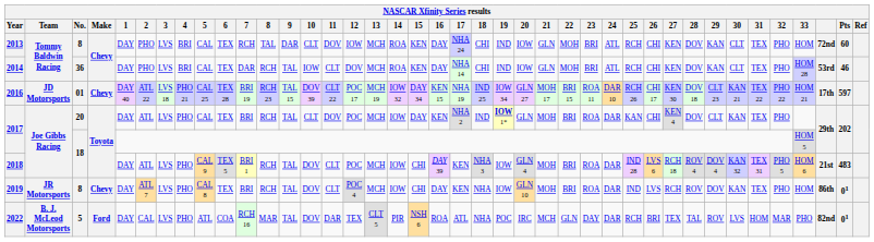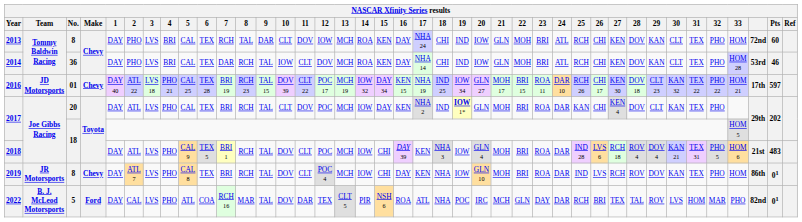 <table class="wikitable" style="text-align:center; font-size:75%">
 <tr>
 <th colspan=40><a href='#'>NASCAR Xfinity Series</a> results</th>
 </tr>
 <tr>
 <th>Year</th>
 <th>Team</th>
 <th>No.</th>
 <th>Make</th>
 <th>1</th>
 <th>2</th>
 <th>3</th>
 <th>4</th>
 <th>5</th>
 <th>6</th>
 <th>7</th>
 <th>8</th>
 <th>9</th>
 <th>10</th>
 <th>11</th>
 <th>12</th>
 <th>13</th>
 <th>14</th>
 <th>15</th>
 <th>16</th>
 <th>17</th>
 <th>18</th>
 <th>19</th>
 <th>20</th>
 <th>21</th>
 <th>22</th>
 <th>23</th>
 <th>24</th>
 <th>25</th>
 <th>26</th>
 <th>27</th>
 <th>28</th>
 <th>29</th>
 <th>30</th>
 <th>31</th>
 <th>32</th>
 <th>33</th>
 <th></th>
 <th>Pts</th>
 <th>Ref</th>
 </tr>
 <tr>
 <th><a href='#'>2013</a></th>
 <th rowspan=2><a href='#'>Tommy Baldwin Racing</a></th>
 <th>8</th>
 <th rowspan=2><a href='#'>Chevy</a></th>
 <td><a href='#'>DAY</a></td>
 <td><a href='#'>PHO</a></td>
 <td><a href='#'>LVS</a></td>
 <td><a href='#'>BRI</a></td>
 <td><a href='#'>CAL</a></td>
 <td><a href='#'>TEX</a></td>
 <td><a href='#'>RCH</a></td>
 <td><a href='#'>TAL</a></td>
 <td><a href='#'>DAR</a></td>
 <td><a href='#'>CLT</a></td>
 <td><a href='#'>DOV</a></td>
 <td><a href='#'>IOW</a></td>
 <td><a href='#'>MCH</a></td>
 <td><a href='#'>ROA</a></td>
 <td><a href='#'>KEN</a></td>
 <td><a href='#'>DAY</a></td>
 <td style="background:#CFCFFF;"><a href='#'>NHA</a><br><small>24</small></td>
 <td><a href='#'>CHI</a></td>
 <td><a href='#'>IND</a></td>
 <td><a href='#'>IOW</a></td>
 <td><a href='#'>GLN</a></td>
 <td><a href='#'>MOH</a></td>
 <td><a href='#'>BRI</a></td>
 <td><a href='#'>ATL</a></td>
 <td><a href='#'>RCH</a></td>
 <td><a href='#'>CHI</a></td>
 <td><a href='#'>KEN</a></td>
 <td><a href='#'>DOV</a></td>
 <td><a href='#'>KAN</a></td>
 <td><a href='#'>CLT</a></td>
 <td><a href='#'>TEX</a></td>
 <td><a href='#'>PHO</a></td>
 <td><a href='#'>HOM</a></td>
 <th>72nd</th>
 <th>60</th>
 <th></th>
 </tr>
 <tr>
 <th><a href='#'>2014</a></th>
 <th>36</th>
 <td><a href='#'>DAY</a></td>
 <td><a href='#'>PHO</a></td>
 <td><a href='#'>LVS</a></td>
 <td><a href='#'>BRI</a></td>
 <td><a href='#'>CAL</a></td>
 <td><a href='#'>TEX</a></td>
 <td><a href='#'>DAR</a></td>
 <td><a href='#'>RCH</a></td>
 <td><a href='#'>TAL</a></td>
 <td><a href='#'>IOW</a></td>
 <td><a href='#'>CLT</a></td>
 <td><a href='#'>DOV</a></td>
 <td><a href='#'>MCH</a></td>
 <td><a href='#'>ROA</a></td>
 <td><a href='#'>KEN</a></td>
 <td><a href='#'>DAY</a></td>
 <td style="background:#DFFFDF;"><a href='#'>NHA</a><br><small>14</small></td>
 <td><a href='#'>CHI</a></td>
 <td><a href='#'>IND</a></td>
 <td><a href='#'>IOW</a></td>
 <td><a href='#'>GLN</a></td>
 <td><a href='#'>MOH</a></td>
 <td><a href='#'>BRI</a></td>
 <td><a href='#'>ATL</a></td>
 <td><a href='#'>RCH</a></td>
 <td><a href='#'>CHI</a></td>
 <td><a href='#'>KEN</a></td>
 <td><a href='#'>DOV</a></td>
 <td><a href='#'>KAN</a></td>
 <td><a href='#'>CLT</a></td>
 <td><a href='#'>TEX</a></td>
 <td><a href='#'>PHO</a></td>
 <td style="background:#CFCFFF;"><a href='#'>HOM</a><br><small>28</small></td>
 <th>53rd</th>
 <th>46</th>
 <th></th>
 </tr>
 <tr>
 <th><a href='#'>2016</a></th>
 <th><a href='#'>JD Motorsports</a></th>
 <th>01</th>
 <th><a href='#'>Chevy</a></th>
 <td style="background:#EFCFFF;"><a href='#'>DAY</a><br><small>40</small></td>
 <td style="background:#CFCFFF;"><a href='#'>ATL</a><br><small>22</small></td>
 <td style="background:#DFFFDF;"><a href='#'>LVS</a><br><small>18</small></td>
 <td style="background:#CFCFFF;"><a href='#'>PHO</a><br><small>21</small></td>
 <td style="background:#CFCFFF;"><a href='#'>CAL</a><br><small>25</small></td>
 <td style="background:#CFCFFF;"><a href='#'>TEX</a><br><small>28</small></td>
 <td style="background:#DFFFDF;"><a href='#'>BRI</a><br><small>19</small></td>
 <td style="background:#CFCFFF;"><a href='#'>RCH</a><br><small>23</small></td>
 <td style="background:#DFFFDF;"><a href='#'>TAL</a><br><small>15</small></td>
 <td style="background:#EFCFFF;"><a href='#'>DOV</a><br><small>39</small></td>
 <td style="background:#CFCFFF;"><a href='#'>CLT</a><br><small>22</small></td>
 <td style="background:#DFFFDF;"><a href='#'>POC</a><br><small>17</small></td>
 <td style="background:#DFFFDF;"><a href='#'>MCH</a><br><small>19</small></td>
 <td style="background:#EFCFFF;"><a href='#'>IOW</a><br><small>32</small></td>
 <td style="background:#EFCFFF;"><a href='#'>DAY</a><br><small>34</small></td>
 <td style="background:#DFFFDF;"><a href='#'>KEN</a><br><small>15</small></td>
 <td style="background:#DFFFDF;"><a href='#'>NHA</a><br><small>19</small></td>
 <td style="background:#CFCFFF;"><a href='#'>IND</a><br><small>25</small></td>
 <td style="background:#EFCFFF;"><a href='#'>IOW</a><br><small>34</small></td>
 <td style="background:#EFCFFF;"><a href='#'>GLN</a><br><small>27</small></td>
 <td style="background:#DFFFDF;"><a href='#'>MOH</a><br><small>17</small></td>
 <td style="background:#DFFFDF;"><a href='#'>BRI</a><br><small>15</small></td>
 <td style="background:#DFFFDF;"><a href='#'>ROA</a><br><small>11</small></td>
 <td style="background:#FFDF9F;"><a href='#'>DAR</a><br><small>10</small></td>
 <td style="background:#CFCFFF;"><a href='#'>RCH</a><br><small>26</small></td>
 <td style="background:#DFFFDF;"><a href='#'>CHI</a><br><small>17</small></td>
 <td style="background:#CFCFFF;"><a href='#'>KEN</a><br><small>30</small></td>
 <td style="background:#DFFFDF;"><a href='#'>DOV</a><br><small>18</small></td>
 <td style="background:#CFCFFF;"><a href='#'>CLT</a><br><small>23</small></td>
-<td style="background:#CFCFFF;"><a href='#'>KAN</a><br><small>21</small></td>
+<td style="background:#CFCFFF;"><a href='#'>KAN</a><br><small>32</small></td>
 <td style="background:#CFCFFF;"><a href='#'>TEX</a><br><small>22</small></td>
 <td style="background:#CFCFFF;"><a href='#'>PHO</a><br><small>22</small></td>
 <td style="background:#CFCFFF;"><a href='#'>HOM</a><br><small>21</small></td>
 <th>17th</th>
 <th>597</th>
 <th></th>
 </tr>
 <tr>
 <th rowspan=2><a href='#'>2017</a></th>
 <th rowspan=3><a href='#'>Joe Gibbs Racing</a></th>
 <th>20</th>
 <th rowspan=3><a href='#'>Toyota</a></th>
 <td><a href='#'>DAY</a></td>
 <td><a href='#'>ATL</a></td>
 <td><a href='#'>LVS</a></td>
 <td><a href='#'>PHO</a></td>
 <td><a href='#'>CAL</a></td>
 <td><a href='#'>TEX</a></td>
 <td><a href='#'>BRI</a></td>
 <td><a href='#'>RCH</a></td>
 <td><a href='#'>TAL</a></td>
 <td><a href='#'>CLT</a></td>
 <td><a href='#'>DOV</a></td>
 <td><a href='#'>POC</a></td>
 <td><a href='#'>MCH</a></td>
 <td><a href='#'>IOW</a></td>
 <td><a href='#'>DAY</a></td>
 <td><a href='#'>KEN</a></td>
 <td style="background:#DFDFDF;"><a href='#'>NHA</a><br><small>2</small></td>
 <td><a href='#'>IND</a></td>
 <td style="background:#FFFFBF;"><strong><a href='#'>IOW</a></strong><br><small>1*</small></td>
 <td><a href='#'>GLN</a></td>
 <td><a href='#'>MOH</a></td>
 <td><a href='#'>BRI</a></td>
 <td><a href='#'>ROA</a></td>
 <td><a href='#'>DAR</a></td>
 <td><a href='#'>KAN</a></td>
 <td><a href='#'>CHI</a></td>
 <td style="background:#DFDFDF;"><a href='#'>KEN</a><br><small>4</small></td>
 <td><a href='#'>DOV</a></td>
 <td><a href='#'>CLT</a></td>
 <td><a href='#'>KAN</a></td>
 <td><a href='#'>TEX</a></td>
 <td><a href='#'>PHO</a></td>
 <td></td>
 <th rowspan=2>29th</th>
 <th rowspan=2>202</th>
 <th rowspan=2></th>
 </tr>
 <tr>
 <th rowspan=2>18</th>
 <td colspan=32></td>
 <td style="background:#DFDFDF;"><a href='#'>HOM</a><br><small>5</small></td>
 </tr>
 <tr>
 <th><a href='#'>2018</a></th>
 <td><a href='#'>DAY</a></td>
 <td><a href='#'>ATL</a></td>
 <td><a href='#'>LVS</a></td>
 <td><a href='#'>PHO</a></td>
 <td style="background:#FFDF9F;"><a href='#'>CAL</a><br><small>9</small></td>
 <td style="background:#DFDFDF;"><a href='#'>TEX</a><br><small>5</small></td>
 <td style="background:#FFFFBF;"><a href='#'>BRI</a><br><small>1</small></td>
 <td><a href='#'>RCH</a></td>
 <td><a href='#'>TAL</a></td>
 <td><a href='#'>DOV</a></td>
 <td><a href='#'>CLT</a></td>
 <td><a href='#'>POC</a></td>
 <td><a href='#'>MCH</a></td>
 <td><a href='#'>IOW</a></td>
 <td><a href='#'>CHI</a></td>
 <td style="background:#EFCFFF;"><em><a href='#'>DAY</a></em><br><small>39</small></td>
 <td><a href='#'>KEN</a></td>
 <td style="background:#DFDFDF;"><a href='#'>NHA</a><br><small>3</small></td>
 <td><a href='#'>IOW</a></td>
 <td style="background:#DFDFDF;"><a href='#'>GLN</a><br><small>4</small></td>
 <td><a href='#'>MOH</a></td>
 <td><a href='#'>BRI</a></td>
 <td><a href='#'>ROA</a></td>
 <td><a href='#'>DAR</a></td>
 <td style="background:#EFCFFF;"><a href='#'>IND</a><br><small>28</small></td>
 <td style="background:#FFDF9F;"><a href='#'>LVS</a><br><small>6</small></td>
 <td style="background:#DFFFDF;"><a href='#'>RCH</a><br><small>18</small></td>
 <td style="background:#DFDFDF;"><a href='#'>ROV</a><br><small>4</small></td>
 <td style="background:#DFDFDF;"><a href='#'>DOV</a><br><small>4</small></td>
-<td style="background:#CFCFFF;"><a href='#'>KAN</a><br><small>32</small></td>
+<td style="background:#CFCFFF;"><a href='#'>KAN</a><br><small>21</small></td>
 <td style="background:#EFCFFF;"><a href='#'>TEX</a><br><small>31</small></td>
 <td style="background:#DFDFDF;"><a href='#'>PHO</a><br><small>5</small></td>
 <td style="background:#FFDF9F;"><a href='#'>HOM</a><br><small>6</small></td>
 <th>21st</th>
 <th>483</th>
 <th></th>
 </tr>
 <tr>
 <th><a href='#'>2019</a></th>
 <th><a href='#'>JR Motorsports</a></th>
 <th>8</th>
 <th><a href='#'>Chevy</a></th>
 <td><a href='#'>DAY</a></td>
 <td style="background:#FFDF9F;"><a href='#'>ATL</a><br><small>7</small></td>
 <td><a href='#'>LVS</a></td>
 <td><a href='#'>PHO</a></td>
 <td style="background:#FFDF9F;"><a href='#'>CAL</a><br><small>8</small></td>
 <td><a href='#'>TEX</a></td>
 <td><a href='#'>BRI</a></td>
 <td><a href='#'>RCH</a></td>
 <td><a href='#'>TAL</a></td>
 <td><a href='#'>DOV</a></td>
 <td><a href='#'>CLT</a></td>
 <td style="background:#DFDFDF;"><a href='#'>POC</a><br><small>4</small></td>
 <td><a href='#'>MCH</a></td>
 <td><a href='#'>IOW</a></td>
 <td><a href='#'>CHI</a></td>
 <td><a href='#'>DAY</a></td>
 <td><a href='#'>KEN</a></td>
 <td><a href='#'>NHA</a></td>
 <td><a href='#'>IOW</a></td>
 <td style="background:#FFDF9F;"><a href='#'>GLN</a><br><small>10</small></td>
 <td><a href='#'>MOH</a></td>
 <td><a href='#'>BRI</a></td>
 <td><a href='#'>ROA</a></td>
 <td><a href='#'>DAR</a></td>
 <td><a href='#'>IND</a></td>
 <td><a href='#'>LVS</a></td>
 <td><a href='#'>RCH</a></td>
 <td><a href='#'>ROV</a></td>
 <td><a href='#'>DOV</a></td>
 <td><a href='#'>KAN</a></td>
 <td><a href='#'>TEX</a></td>
 <td><a href='#'>PHO</a></td>
 <td><a href='#'>HOM</a></td>
 <th>86th</th>
 <th>0<sup>1</sup></th>
 <th></th>
 </tr>
 <tr>
 <th><a href='#'>2022</a></th>
 <th><a href='#'>B. J. McLeod Motorsports</a></th>
 <th>5</th>
 <th><a href='#'>Ford</a></th>
 <td><a href='#'>DAY</a></td>
 <td><a href='#'>CAL</a></td>
 <td><a href='#'>LVS</a></td>
 <td><a href='#'>PHO</a></td>
 <td><a href='#'>ATL</a></td>
 <td><a href='#'>COA</a></td>
 <td style="background:#DFFFDF;"><a href='#'>RCH</a><br><small>16</small></td>
 <td><a href='#'>MAR</a></td>
 <td><a href='#'>TAL</a></td>
 <td><a href='#'>DOV</a></td>
 <td><a href='#'>DAR</a></td>
 <td><a href='#'>TEX</a></td>
 <td style="background:#DFDFDF;"><a href='#'>CLT</a><br><small>5</small></td>
 <td><a href='#'>PIR</a></td>
 <td style="background:#FFDF9F;"><a href='#'>NSH</a><br><small>6</small></td>
 <td><a href='#'>ROA</a></td>
 <td><a href='#'>ATL</a></td>
 <td><a href='#'>NHA</a></td>
 <td><a href='#'>POC</a></td>
 <td><a href='#'>IRC</a></td>
 <td><a href='#'>MCH</a></td>
 <td><a href='#'>GLN</a></td>
 <td><a href='#'>DAY</a></td>
 <td><a href='#'>DAR</a></td>
 <td><a href='#'>RCH</a></td>
 <td><a href='#'>BRI</a></td>
 <td><a href='#'>TEX</a></td>
 <td><a href='#'>TAL</a></td>
 <td><a href='#'>ROV</a></td>
 <td><a href='#'>LVS</a></td>
 <td><a href='#'>HOM</a></td>
 <td><a href='#'>MAR</a></td>
 <td><a href='#'>PHO</a></td>
 <th>82nd</th>
 <th>0<sup>1</sup></th>
 <th></th>
 </tr>
 </table>
